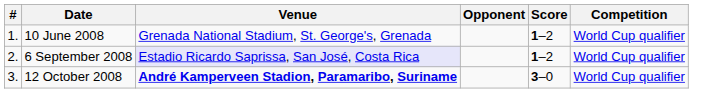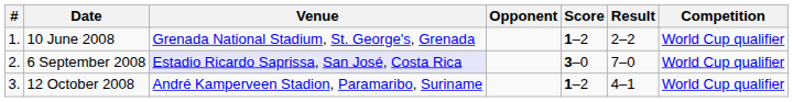 <table class="wikitable">
 <tr>
 <th>#</th>
 <th>Date</th>
 <th>Venue</th>
 <th>Opponent</th>
 <th>Score</th>
+<th>Result</th>
 <th>Competition</th>
 </tr>
 <tr>
 <td>1.</td>
 <td>10 June 2008</td>
 <td><a href='#'>Grenada National Stadium</a>, <a href='#'>St. George's</a>, <a href='#'>Grenada</a></td>
 <td></td>
 <td><strong>1</strong>–2</td>
+<td>2–2</td>
 <td><a href='#'>World Cup qualifier</a></td>
 </tr>
 <tr>
 <td>2.</td>
 <td>6 September 2008</td>
 <td style="background: lavender;"><a href='#'>Estadio Ricardo Saprissa</a>, <a href='#'>San José</a>, <a href='#'>Costa Rica</a></td>
 <td></td>
-<td><strong>1</strong>–2</td>
+<td><strong>3</strong>–0</td>
+<td>7–0</td>
 <td><a href='#'>World Cup qualifier</a></td>
 </tr>
 <tr>
 <td>3.</td>
 <td>12 October 2008</td>
-<td><strong><a href='#'>André Kamperveen Stadion</a>, <a href='#'>Paramaribo</a>, <a href='#'>Suriname</a></strong></td>
+<td><a href='#'>André Kamperveen Stadion</a>, <a href='#'>Paramaribo</a>, <a href='#'>Suriname</a></td>
 <td></td>
-<td><strong>3</strong>–0</td>
+<td><strong>1</strong>–2</td>
+<td>4–1</td>
 <td><a href='#'>World Cup qualifier</a></td>
 </tr>
 </table>
